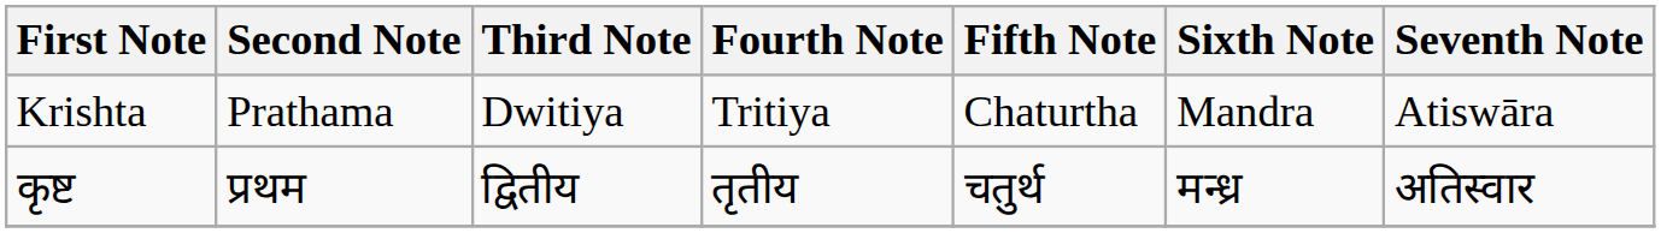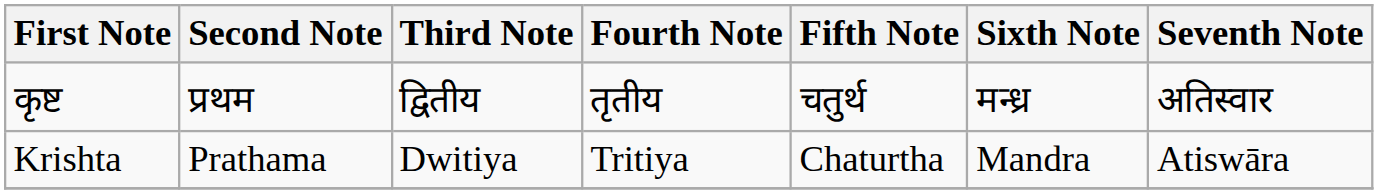 <table class="wikitable">
 <tr>
 <th>First Note</th>
 <th>Second Note</th>
 <th>Third Note</th>
 <th>Fourth Note</th>
 <th>Fifth Note</th>
 <th>Sixth Note</th>
 <th>Seventh Note</th>
 </tr>
 <tr>
+<td>कृष्ट</td>
+<td>प्रथम</td>
+<td>द्वितीय</td>
+<td>तृतीय</td>
+<td>चतुर्थ</td>
+<td>मन्ध्र</td>
+<td>अतिस्वार</td>
+</tr>
+<tr>
 <td>Krishta</td>
 <td>Prathama</td>
 <td>Dwitiya</td>
 <td>Tritiya</td>
 <td>Chaturtha</td>
 <td>Mandra</td>
 <td>Atiswāra</td>
 </tr>
 <tr>
-<td>कृष्ट</td>
-<td>प्रथम</td>
-<td>द्वितीय</td>
-<td>तृतीय</td>
-<td>चतुर्थ</td>
-<td>मन्ध्र</td>
-<td>अतिस्वार</td>
-</tr>
-<tr>
 </tr>
 </table>
